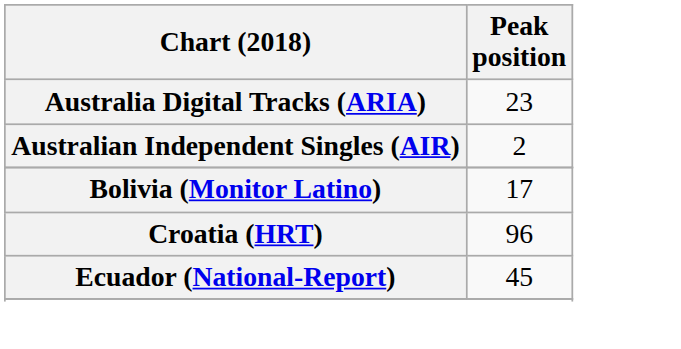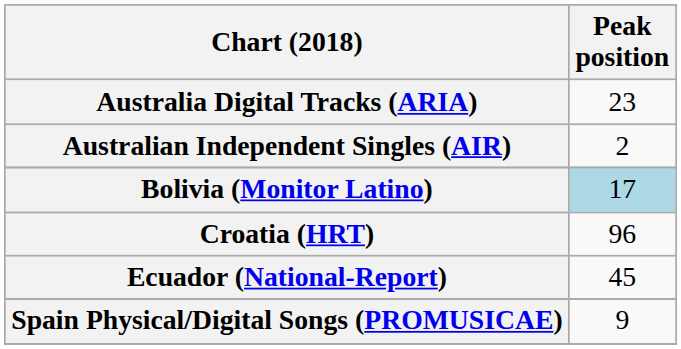 <table class="wikitable sortable plainrowheaders" style="text-align:center">
 <tr>
 <th scope="col">Chart (2018)</th>
 <th scope="col">Peak<br> position</th>
 </tr>
 <tr>
 <th scope="row">Australia Digital Tracks (<a href='#'>ARIA</a>)</th>
 <td>23</td>
 </tr>
 <tr>
 <th scope="row">Australian Independent Singles (<a href='#'>AIR</a>)</th>
 <td>2</td>
 </tr>
 <tr>
 </tr>
 <tr>
 <th scope="row">Bolivia (<a href='#'>Monitor Latino</a>)</th>
-<td>17</td>
+<td style="background: lightblue;">17</td>
 </tr>
 <tr>
 <th scope="row">Croatia (<a href='#'>HRT</a>)</th>
 <td>96</td>
 </tr>
 <tr>
 <th scope="row">Ecuador (<a href='#'>National-Report</a>)<br></th>
 <td>45</td>
 </tr>
 <tr>
 </tr>
 <tr>
 </tr>
 <tr>
 </tr>
 <tr>
 </tr>
 <tr>
+<th scope="row">Spain Physical/Digital Songs (<a href='#'>PROMUSICAE</a>)</th>
+<td>9</td>
+</tr>
+<tr>
 </tr>
 <tr>
 </tr>
 </table>
